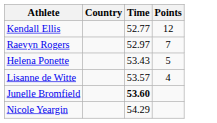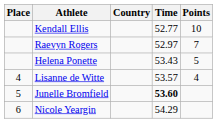 <table class="wikitable">
 <tr>
+<th>Place</th>
 <th>Athlete</th>
 <th>Country</th>
 <th>Time</th>
 <th>Points</th>
 </tr>
 <tr>
+<td align=center></td>
 <td><a href='#'>Kendall Ellis</a></td>
 <td></td>
 <td>52.77</td>
-<td align=center>12</td>
+<td align=center>10</td>
 </tr>
 <tr>
+<td align=center></td>
 <td><a href='#'>Raevyn Rogers</a></td>
 <td></td>
 <td>52.97</td>
 <td align=center>7</td>
 </tr>
 <tr>
+<td align=center></td>
 <td><a href='#'>Helena Ponette</a></td>
 <td></td>
 <td>53.43</td>
 <td align=center>5</td>
 </tr>
 <tr>
+<td align=center>4</td>
 <td><a href='#'>Lisanne de Witte</a></td>
 <td></td>
 <td>53.57</td>
 <td align=center>4</td>
 </tr>
 <tr>
+<td align=center>5</td>
 <td><a href='#'>Junelle Bromfield</a></td>
 <td></td>
 <td><strong>53.60</strong></td>
 <td align=center></td>
 </tr>
 <tr>
+<td align=center>6</td>
 <td><a href='#'>Nicole Yeargin</a></td>
 <td></td>
 <td>54.29</td>
 <td align=center></td>
 </tr>
 </table>
